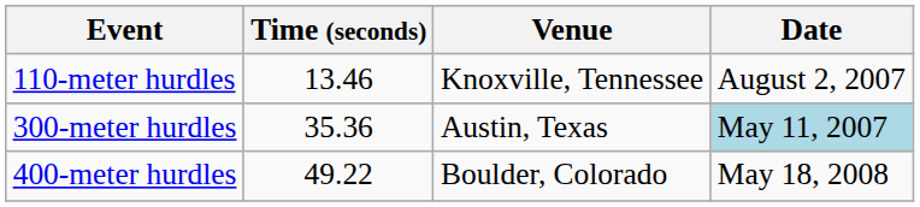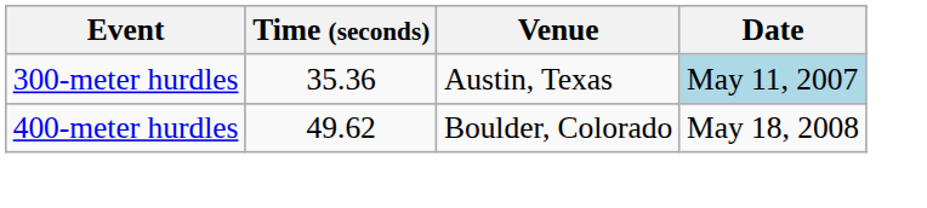 <table class="wikitable">
 <tr>
 <th>Event</th>
 <th>Time <small>(seconds)</small></th>
 <th>Venue</th>
 <th>Date</th>
-</tr>
-<tr>
-<td><a href='#'>110-meter hurdles</a></td>
-<td style="text-align:center">13.46</td>
-<td>Knoxville, Tennessee</td>
-<td>August 2, 2007</td>
 </tr>
 <tr>
 <td><a href='#'>300-meter hurdles</a></td>
 <td style="text-align:center">35.36</td>
 <td>Austin, Texas</td>
 <td style="background: lightblue;">May 11, 2007</td>
 </tr>
 <tr>
 <td><a href='#'>400-meter hurdles</a></td>
-<td style="text-align:center">49.22</td>
+<td style="text-align:center">49.62</td>
 <td>Boulder, Colorado</td>
 <td>May 18, 2008</td>
 </tr>
 </table>
